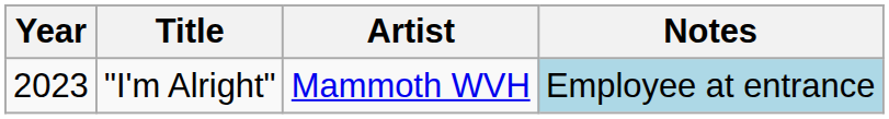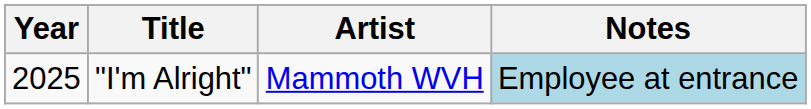 <table class="wikitable sortable">
 <tr>
 <th>Year</th>
 <th>Title</th>
 <th>Artist</th>
 <th class="unsortable">Notes</th>
 </tr>
 <tr>
-<td>2023</td>
+<td>2025</td>
 <td>"I'm Alright"</td>
 <td><a href='#'>Mammoth WVH</a></td>
 <td style="background: lightblue;">Employee at entrance</td>
 </tr>
 </table>
